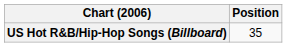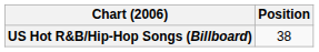 <table class="wikitable plainrowheaders" style="text-align:center">
 <tr>
 <th scope="col">Chart (2006)</th>
 <th scope="col">Position</th>
 </tr>
 <tr>
 <th scope="row">US Hot R&B/Hip-Hop Songs (<em>Billboard</em>)</th>
-<td>35</td>
+<td>38</td>
 </tr>
 </table>
